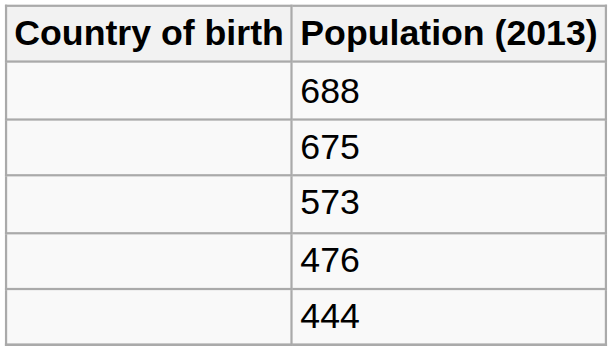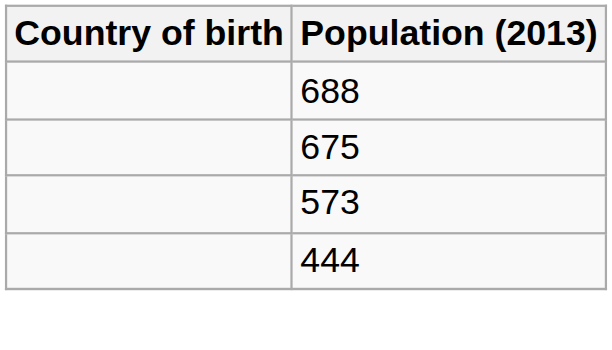 <table class="wikitable" style="float:right;">
 <tr \>
 <th>Country of birth</th>
 <th>Population (2013)</th>
 </tr>
 <tr>
 <td></td>
 <td>688</td>
 </tr>
 <tr>
 <td></td>
 <td>675</td>
 </tr>
 <tr>
 <td></td>
 <td>573</td>
 </tr>
 <tr>
 <td></td>
-<td>476</td>
-</tr>
-<tr>
-<td></td>
 <td>444</td>
 </tr>
 <tr>
 </tr>
 </table>
